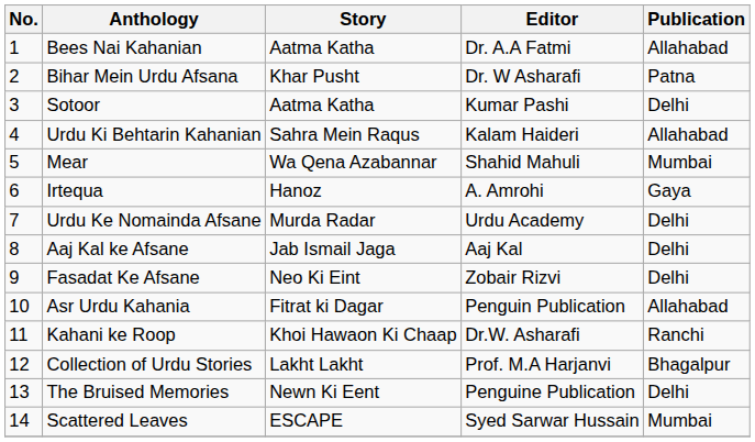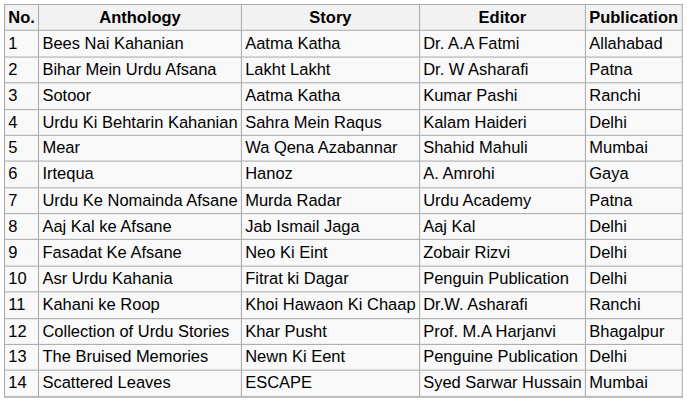 <table class="wikitable">
 <tr>
 <th>No.</th>
 <th>Anthology</th>
 <th>Story</th>
 <th>Editor</th>
 <th>Publication</th>
 </tr>
 <tr>
 <td>1</td>
 <td>Bees Nai Kahanian</td>
 <td>Aatma Katha</td>
 <td>Dr. A.A Fatmi</td>
 <td>Allahabad</td>
 </tr>
 <tr>
 <td>2</td>
 <td>Bihar Mein Urdu Afsana</td>
-<td>Khar Pusht</td>
+<td>Lakht Lakht</td>
 <td>Dr. W Asharafi</td>
 <td>Patna</td>
 </tr>
 <tr>
 <td>3</td>
 <td>Sotoor</td>
 <td>Aatma Katha</td>
 <td>Kumar Pashi</td>
-<td>Delhi</td>
+<td>Ranchi</td>
 </tr>
 <tr>
 <td>4</td>
 <td>Urdu Ki Behtarin Kahanian</td>
 <td>Sahra Mein Raqus</td>
 <td>Kalam Haideri</td>
-<td>Allahabad</td>
+<td>Delhi</td>
 </tr>
 <tr>
 <td>5</td>
 <td>Mear</td>
 <td>Wa Qena Azabannar</td>
 <td>Shahid Mahuli</td>
 <td>Mumbai</td>
 </tr>
 <tr>
 <td>6</td>
 <td>Irtequa</td>
 <td>Hanoz</td>
 <td>A. Amrohi</td>
 <td>Gaya</td>
 </tr>
 <tr>
 <td>7</td>
 <td>Urdu Ke Nomainda Afsane</td>
 <td>Murda Radar</td>
 <td>Urdu Academy</td>
-<td>Delhi</td>
+<td>Patna</td>
 </tr>
 <tr>
 <td>8</td>
 <td>Aaj Kal ke Afsane</td>
 <td>Jab Ismail Jaga</td>
 <td>Aaj Kal</td>
 <td>Delhi</td>
 </tr>
 <tr>
 <td>9</td>
 <td>Fasadat Ke Afsane</td>
 <td>Neo Ki Eint</td>
 <td>Zobair Rizvi</td>
 <td>Delhi</td>
 </tr>
 <tr>
 <td>10</td>
 <td>Asr Urdu Kahania</td>
 <td>Fitrat ki Dagar</td>
 <td>Penguin Publication</td>
-<td>Allahabad</td>
+<td>Delhi</td>
 </tr>
 <tr>
 <td>11</td>
 <td>Kahani ke Roop</td>
 <td>Khoi Hawaon Ki Chaap</td>
 <td>Dr.W. Asharafi</td>
 <td>Ranchi</td>
 </tr>
 <tr>
 <td>12</td>
 <td>Collection of Urdu Stories</td>
-<td>Lakht Lakht</td>
+<td>Khar Pusht</td>
 <td>Prof. M.A Harjanvi</td>
 <td>Bhagalpur</td>
 </tr>
 <tr>
 <td>13</td>
 <td>The Bruised Memories</td>
 <td>Newn Ki Eent</td>
 <td>Penguine Publication</td>
 <td>Delhi</td>
 </tr>
 <tr>
 <td>14</td>
 <td>Scattered Leaves</td>
 <td>ESCAPE</td>
 <td>Syed Sarwar Hussain</td>
 <td>Mumbai</td>
 </tr>
 <tr>
 </tr>
 </table>
